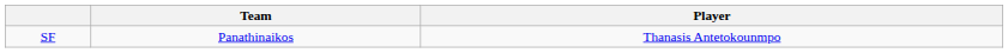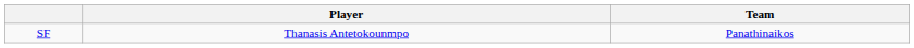 <table class="wikitable" style="text-align: center;" width="60%">
 <tr>
 <th style="text-align:center;"></th>
+<th style="text-align:center;">Player</th>
 <th style="text-align:center;">Team</th>
-<th style="text-align:center;">Player</th>
 </tr>
 <tr>
 <td style="text-align:center;"><a href='#'>SF</a></td>
+<td> <a href='#'>Thanasis Antetokounmpo</a></td>
 <td><a href='#'>Panathinaikos</a></td>
-<td> <a href='#'>Thanasis Antetokounmpo</a></td>
 </tr>
 </table>
